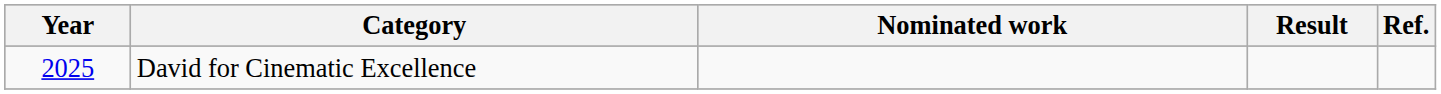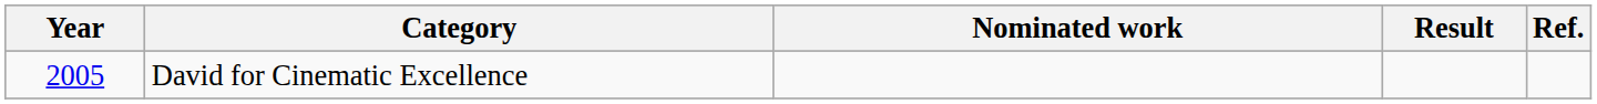 <table class=wikitable>
 <tr>
 <th scope="col" style="width:5em;">Year</th>
 <th scope="col" style="width:26em;">Category</th>
 <th scope="col" style="width:25em;">Nominated work</th>
 <th scope="col" style="width:5em;">Result</th>
 <th>Ref.</th>
 </tr>
 <tr>
-<td style="text-align:center;"><a href='#'>2025</a></td>
+<td style="text-align:center;"><a href='#'>2005</a></td>
 <td>David for Cinematic Excellence</td>
 <td></td>
 <td></td>
 <td style="text-align:center;"></td>
 </tr>
 </table>
